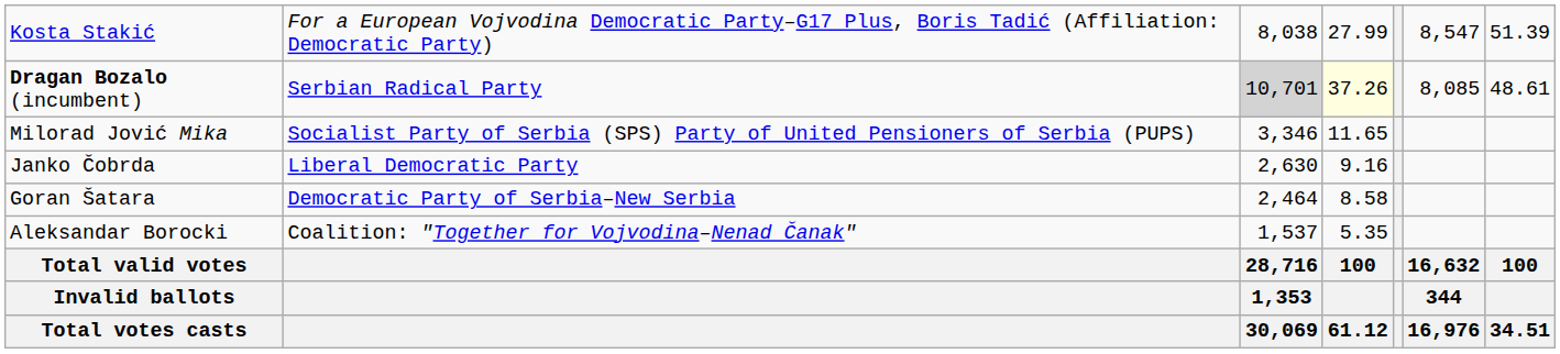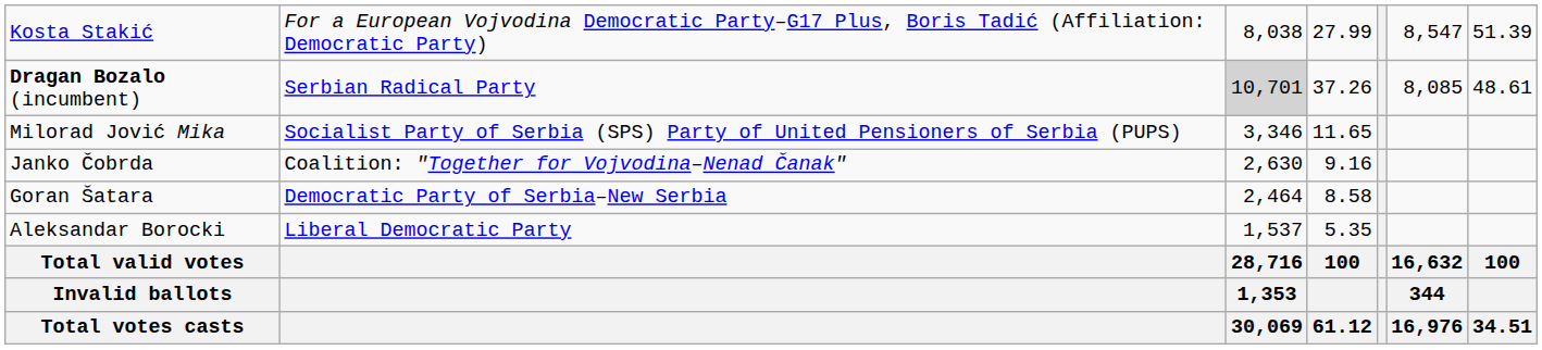 <table style="width:1000px;" class="wikitable">
 <tr>
 <td align="left"><a href='#'>Kosta Stakić</a></td>
 <td align="left"><em>For a European Vojvodina</em> <a href='#'>Democratic Party</a>–<a href='#'>G17 Plus</a>, <a href='#'>Boris Tadić</a> (Affiliation: <a href='#'>Democratic Party</a>)</td>
 <td align="right">8,038</td>
 <td align="right">27.99</td>
 <th align="left"></th>
 <td align="right">8,547</td>
 <td align="right">51.39</td>
 </tr>
 <tr>
 <td align="left"><strong>Dragan Bozalo</strong> (incumbent)</td>
 <td align="left"><a href='#'>Serbian Radical Party</a></td>
 <td align="right" style="background: lightgrey;">10,701</td>
-<td align="right" style="background: lightyellow;">37.26</td>
+<td align="right">37.26</td>
 <th align="left"></th>
 <td align="right">8,085</td>
 <td align="right">48.61</td>
 </tr>
 <tr>
 <td align="left">Milorad Jović <em>Mika</em></td>
 <td align="left"><a href='#'>Socialist Party of Serbia</a> (SPS) <a href='#'>Party of United Pensioners of Serbia</a> (PUPS)</td>
 <td align="right">3,346</td>
 <td align="right">11.65</td>
 <th align="left"></th>
 <td align="right"></td>
 <td align="right"></td>
 </tr>
 <tr>
 <td align="left">Janko Čobrda</td>
-<td align="left"><a href='#'>Liberal Democratic Party</a></td>
+<td align="left">Coalition: <em>"<a href='#'>Together for Vojvodina</a>–<a href='#'>Nenad Čanak</a>"</em></td>
 <td align="right">2,630</td>
 <td align="right">9.16</td>
 <th align="left"></th>
 <td align="right"></td>
 <td align="right"></td>
 </tr>
 <tr>
 <td align="left">Goran Šatara</td>
 <td align="left"><a href='#'>Democratic Party of Serbia</a>–<a href='#'>New Serbia</a></td>
 <td align="right">2,464</td>
 <td align="right">8.58</td>
 <th align="left"></th>
 <td align="right"></td>
 <td align="right"></td>
 </tr>
 <tr>
 <td align="left">Aleksandar Borocki</td>
-<td align="left">Coalition: <em>"<a href='#'>Together for Vojvodina</a>–<a href='#'>Nenad Čanak</a>"</em></td>
+<td align="left"><a href='#'>Liberal Democratic Party</a></td>
 <td align="right">1,537</td>
 <td align="right">5.35</td>
 <th align="left"></th>
 <td align="right"></td>
 <td align="right"></td>
 </tr>
 <tr>
 <th align="left">Total valid votes</th>
 <th align="left"></th>
 <th align="right">28,716</th>
 <th align="right">100</th>
 <th align="left"></th>
 <th align="right">16,632</th>
 <th align="right">100</th>
 </tr>
 <tr>
 <th align="left">Invalid ballots</th>
 <th align="left"></th>
 <th align="right">1,353</th>
 <th align="right"></th>
 <th align="left"></th>
 <th align="right">344</th>
 <th align="right"></th>
 </tr>
 <tr>
 <th align="left">Total votes casts</th>
 <th align="left"></th>
 <th align="right">30,069</th>
 <th align="right">61.12</th>
 <th align="left"></th>
 <th align="right">16,976</th>
 <th align="right">34.51</th>
 </tr>
 </table>
